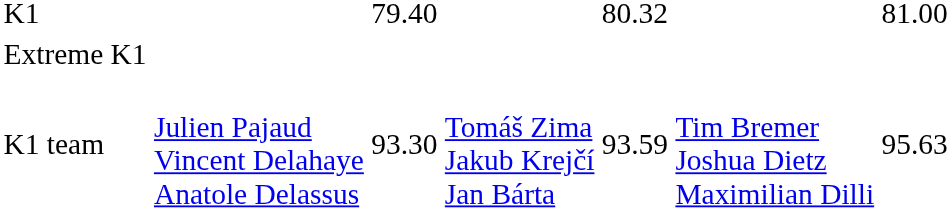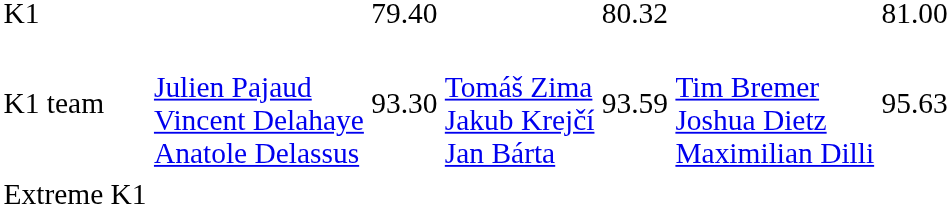 <table>
 <tr>
 <td>K1</td>
 <td></td>
 <td>79.40</td>
 <td></td>
 <td>80.32</td>
 <td></td>
 <td>81.00</td>
 </tr>
 <tr>
+<td>K1 team</td>
+<td><br><a href='#'>Julien Pajaud</a><br><a href='#'>Vincent Delahaye</a><br><a href='#'>Anatole Delassus</a></td>
+<td>93.30</td>
+<td><br><a href='#'>Tomáš Zima</a><br><a href='#'>Jakub Krejčí</a><br><a href='#'>Jan Bárta</a></td>
+<td>93.59</td>
+<td><br><a href='#'>Tim Bremer</a><br><a href='#'>Joshua Dietz</a><br><a href='#'>Maximilian Dilli</a></td>
+<td>95.63</td>
+</tr>
+<tr>
 <td>Extreme K1</td>
 <td></td>
 <td></td>
 <td></td>
 <td></td>
 <td></td>
 <td></td>
 </tr>
-<tr>
-<td>K1 team</td>
-<td><br><a href='#'>Julien Pajaud</a><br><a href='#'>Vincent Delahaye</a><br><a href='#'>Anatole Delassus</a></td>
-<td>93.30</td>
-<td><br><a href='#'>Tomáš Zima</a><br><a href='#'>Jakub Krejčí</a><br><a href='#'>Jan Bárta</a></td>
-<td>93.59</td>
-<td><br><a href='#'>Tim Bremer</a><br><a href='#'>Joshua Dietz</a><br><a href='#'>Maximilian Dilli</a></td>
-<td>95.63</td>
-</tr>
 </table>
